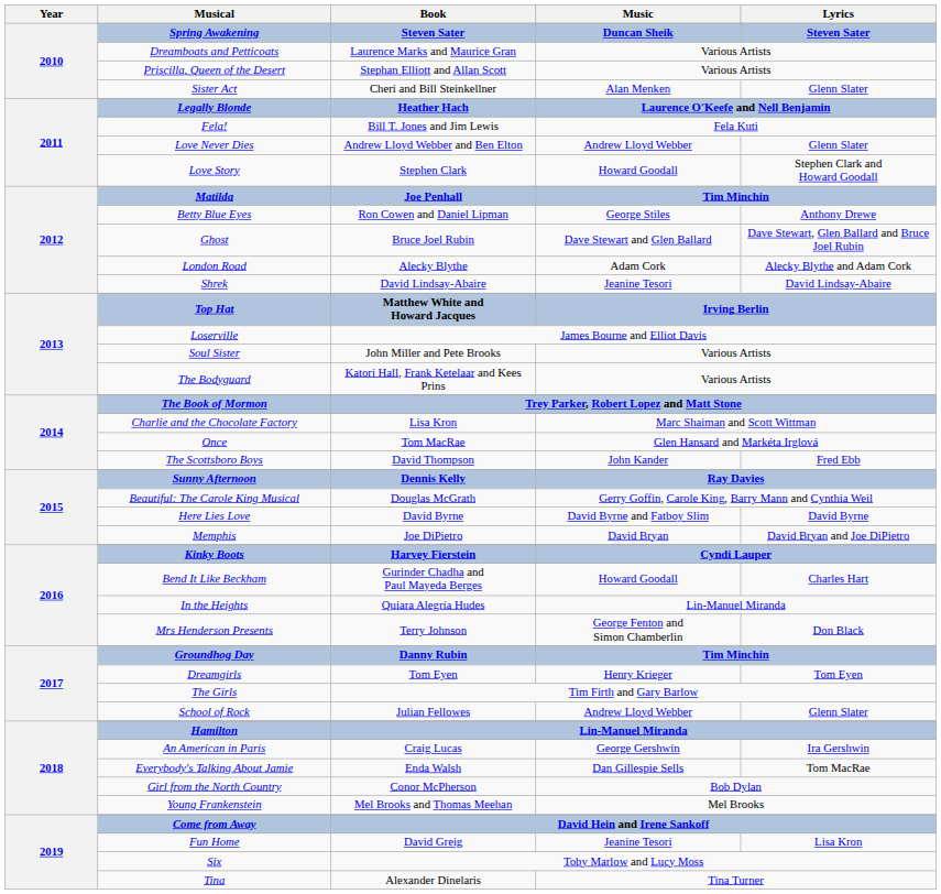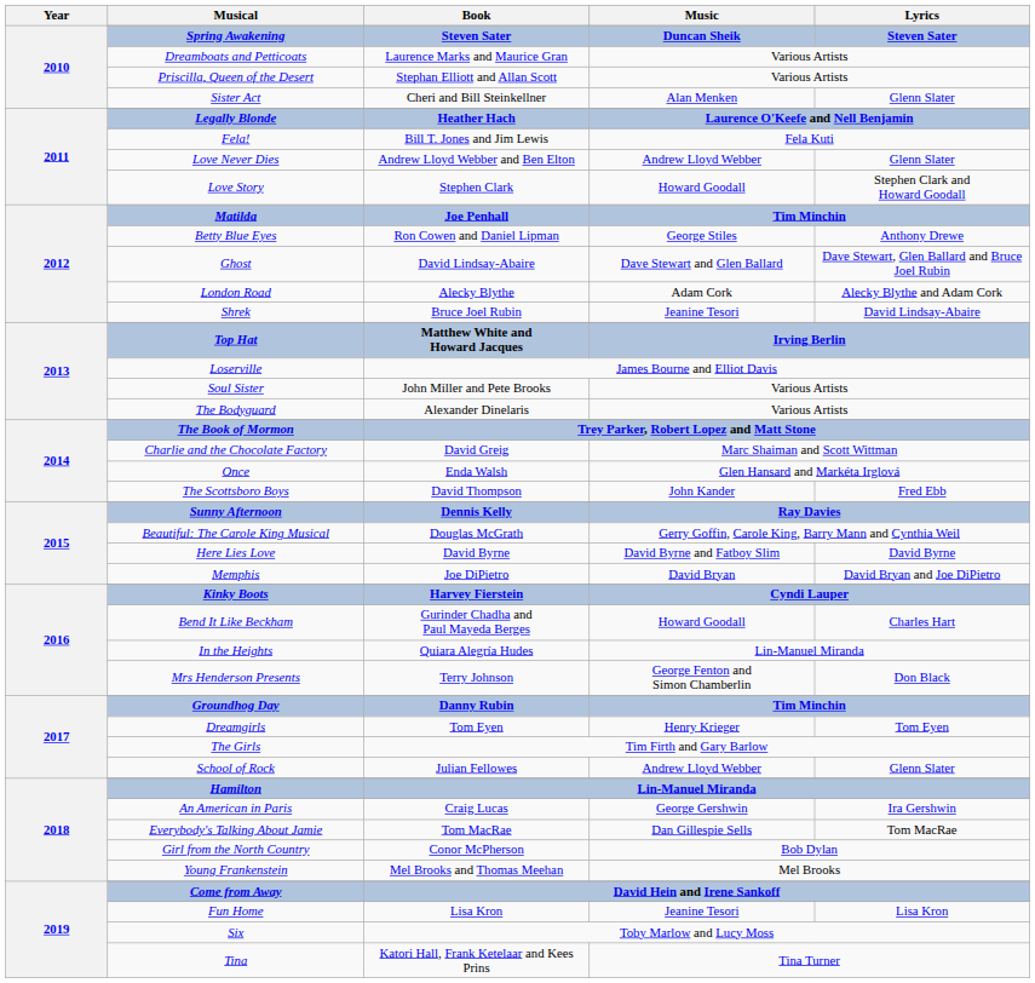 <table class="wikitable" style="width:100%; text-align:center;">
 <tr style="background:#bebebe;">
 <th style="width:10%;">Year</th>
 <th style="width:25%;">Musical</th>
 <th style="width:22%;">Book</th>
 <th style="width:22%;">Music</th>
 <th style="width:22%;">Lyrics</th>
 </tr>
 <tr>
 <th rowspan="5" align="center"><a href='#'>2010</a></th>
 </tr>
 <tr style="background:#B0C4DE">
 <td><strong><em><a href='#'>Spring Awakening</a></em></strong></td>
 <td><strong><a href='#'>Steven Sater</a></strong></td>
 <td><strong><a href='#'>Duncan Sheik</a></strong></td>
 <td><strong><a href='#'>Steven Sater</a></strong></td>
 </tr>
 <tr>
 <td><em><a href='#'>Dreamboats and Petticoats</a></em></td>
 <td><a href='#'>Laurence Marks</a> and <a href='#'>Maurice Gran</a></td>
 <td colspan="2">Various Artists</td>
 </tr>
 <tr>
 <td><em><a href='#'>Priscilla, Queen of the Desert</a></em></td>
 <td><a href='#'>Stephan Elliott</a> and <a href='#'>Allan Scott</a></td>
 <td colspan="2">Various Artists</td>
 </tr>
 <tr>
 <td><em><a href='#'>Sister Act</a></em></td>
 <td>Cheri and Bill Steinkellner</td>
 <td><a href='#'>Alan Menken</a></td>
 <td><a href='#'>Glenn Slater</a></td>
 </tr>
 <tr>
 <th rowspan="5" align="center"><a href='#'>2011</a></th>
 </tr>
 <tr style="background:#B0C4DE">
 <td><strong><em><a href='#'>Legally Blonde</a></em></strong></td>
 <td><strong><a href='#'>Heather Hach</a></strong></td>
 <td colspan="2"><strong><a href='#'>Laurence O'Keefe</a> and <a href='#'>Nell Benjamin</a></strong></td>
 </tr>
 <tr>
 <td><em><a href='#'>Fela!</a></em></td>
 <td><a href='#'>Bill T. Jones</a> and Jim Lewis</td>
 <td colspan="2"><a href='#'>Fela Kuti</a></td>
 </tr>
 <tr>
 <td><em><a href='#'>Love Never Dies</a></em></td>
 <td><a href='#'>Andrew Lloyd Webber</a> and <a href='#'>Ben Elton</a></td>
 <td><a href='#'>Andrew Lloyd Webber</a></td>
 <td><a href='#'>Glenn Slater</a></td>
 </tr>
 <tr>
 <td><em><a href='#'>Love Story</a></em></td>
 <td><a href='#'>Stephen Clark</a></td>
 <td><a href='#'>Howard Goodall</a></td>
 <td>Stephen Clark and <br><a href='#'>Howard Goodall</a></td>
 </tr>
 <tr>
 <th rowspan="6" align="center"><a href='#'>2012</a></th>
 </tr>
 <tr style="background:#B0C4DE">
 <td><strong><em><a href='#'>Matilda</a></em></strong></td>
 <td><strong><a href='#'>Joe Penhall</a></strong></td>
 <td colspan="2"><strong><a href='#'>Tim Minchin</a></strong></td>
 </tr>
 <tr>
 <td><em><a href='#'>Betty Blue Eyes</a></em></td>
 <td><a href='#'>Ron Cowen</a> and <a href='#'>Daniel Lipman</a></td>
 <td><a href='#'>George Stiles</a></td>
 <td><a href='#'>Anthony Drewe</a></td>
 </tr>
 <tr>
 <td><em><a href='#'>Ghost</a></em></td>
-<td><a href='#'>Bruce Joel Rubin</a></td>
+<td><a href='#'>David Lindsay-Abaire</a></td>
 <td><a href='#'>Dave Stewart</a> and <a href='#'>Glen Ballard</a></td>
 <td><a href='#'>Dave Stewart</a>, <a href='#'>Glen Ballard</a> and <a href='#'>Bruce Joel Rubin</a></td>
 </tr>
 <tr>
 <td><em><a href='#'>London Road</a></em></td>
 <td><a href='#'>Alecky Blythe</a></td>
 <td>Adam Cork</td>
 <td><a href='#'>Alecky Blythe</a> and Adam Cork</td>
 </tr>
 <tr>
 <td><em><a href='#'>Shrek</a></em></td>
-<td><a href='#'>David Lindsay-Abaire</a></td>
+<td><a href='#'>Bruce Joel Rubin</a></td>
 <td><a href='#'>Jeanine Tesori</a></td>
 <td><a href='#'>David Lindsay-Abaire</a></td>
 </tr>
 <tr>
 <th rowspan="5" align="center"><a href='#'>2013</a></th>
 </tr>
 <tr style="background:#B0C4DE">
 <td><strong><em><a href='#'>Top Hat</a></em></strong></td>
 <td><strong>Matthew White and <br>Howard Jacques</strong></td>
 <td colspan="2"><strong><a href='#'>Irving Berlin</a></strong></td>
 </tr>
 <tr>
 <td><em><a href='#'>Loserville</a></em></td>
 <td colspan="3"><a href='#'>James Bourne</a> and <a href='#'>Elliot Davis</a></td>
 </tr>
 <tr>
 <td><em><a href='#'>Soul Sister</a></em></td>
 <td>John Miller and Pete Brooks</td>
 <td colspan="2">Various Artists</td>
 </tr>
 <tr>
 <td><em><a href='#'>The Bodyguard</a></em></td>
-<td><a href='#'>Katori Hall</a>, <a href='#'>Frank Ketelaar</a> and Kees Prins</td>
+<td>Alexander Dinelaris</td>
 <td colspan="2">Various Artists</td>
 </tr>
 <tr>
 <th rowspan="5" align="center"><a href='#'>2014</a></th>
 </tr>
 <tr style="background:#B0C4DE">
 <td><strong><em><a href='#'>The Book of Mormon</a></em></strong></td>
 <td colspan="3"><strong><a href='#'>Trey Parker</a>, <a href='#'>Robert Lopez</a> and <a href='#'>Matt Stone</a></strong></td>
 </tr>
 <tr>
 <td><em><a href='#'>Charlie and the Chocolate Factory</a></em></td>
-<td><a href='#'>Lisa Kron</a></td>
+<td><a href='#'>David Greig</a></td>
 <td colspan="2"><a href='#'>Marc Shaiman</a> and <a href='#'>Scott Wittman</a></td>
 </tr>
 <tr>
 <td><em><a href='#'>Once</a></em></td>
-<td><a href='#'>Tom MacRae</a></td>
+<td><a href='#'>Enda Walsh</a></td>
 <td colspan="2"><a href='#'>Glen Hansard</a> and <a href='#'>Markéta Irglová</a></td>
 </tr>
 <tr>
 <td><em><a href='#'>The Scottsboro Boys</a></em></td>
 <td><a href='#'>David Thompson</a></td>
 <td><a href='#'>John Kander</a></td>
 <td><a href='#'>Fred Ebb</a></td>
 </tr>
 <tr>
 <th rowspan="5" align="center"><a href='#'>2015</a></th>
 </tr>
 <tr style="background:#B0C4DE">
 <td><strong><em><a href='#'>Sunny Afternoon</a></em></strong></td>
 <td><strong><a href='#'>Dennis Kelly</a></strong></td>
 <td colspan="2"><strong><a href='#'>Ray Davies</a></strong></td>
 </tr>
 <tr>
 <td><em><a href='#'>Beautiful: The Carole King Musical</a></em></td>
 <td><a href='#'>Douglas McGrath</a></td>
 <td colspan="2"><a href='#'>Gerry Goffin</a>, <a href='#'>Carole King</a>, <a href='#'>Barry Mann</a> and <a href='#'>Cynthia Weil</a></td>
 </tr>
 <tr>
 <td><em><a href='#'>Here Lies Love</a></em></td>
 <td><a href='#'>David Byrne</a></td>
 <td><a href='#'>David Byrne</a> and <a href='#'>Fatboy Slim</a></td>
 <td><a href='#'>David Byrne</a></td>
 </tr>
 <tr>
 <td><em><a href='#'>Memphis</a></em></td>
 <td><a href='#'>Joe DiPietro</a></td>
 <td><a href='#'>David Bryan</a></td>
 <td><a href='#'>David Bryan</a> and <a href='#'>Joe DiPietro</a></td>
 </tr>
 <tr>
 <th rowspan="5" align="center"><a href='#'>2016</a></th>
 </tr>
 <tr style="background:#B0C4DE">
 <td><strong><em><a href='#'>Kinky Boots</a></em></strong></td>
 <td><strong><a href='#'>Harvey Fierstein</a></strong></td>
 <td colspan="2"><strong><a href='#'>Cyndi Lauper</a></strong></td>
 </tr>
 <tr>
 <td><em><a href='#'>Bend It Like Beckham</a></em></td>
 <td><a href='#'>Gurinder Chadha</a> and <br><a href='#'>Paul Mayeda Berges</a></td>
 <td><a href='#'>Howard Goodall</a></td>
 <td><a href='#'>Charles Hart</a></td>
 </tr>
 <tr>
 <td><em><a href='#'>In the Heights</a></em></td>
 <td><a href='#'>Quiara Alegría Hudes</a></td>
 <td colspan="2"><a href='#'>Lin-Manuel Miranda</a></td>
 </tr>
 <tr>
 <td><em><a href='#'>Mrs Henderson Presents</a></em></td>
 <td><a href='#'>Terry Johnson</a></td>
 <td><a href='#'>George Fenton</a> and <br>Simon Chamberlin</td>
 <td><a href='#'>Don Black</a></td>
 </tr>
 <tr>
 <th rowspan="5" align="center"><a href='#'>2017</a></th>
 </tr>
 <tr style="background:#B0C4DE">
 <td><strong><em><a href='#'>Groundhog Day</a></em></strong></td>
 <td><strong><a href='#'>Danny Rubin</a></strong></td>
 <td colspan="2"><strong><a href='#'>Tim Minchin</a></strong></td>
 </tr>
 <tr>
 <td><em><a href='#'>Dreamgirls</a></em></td>
 <td><a href='#'>Tom Eyen</a></td>
 <td><a href='#'>Henry Krieger</a></td>
 <td><a href='#'>Tom Eyen</a></td>
 </tr>
 <tr>
 <td><em><a href='#'>The Girls</a></em></td>
 <td colspan="3"><a href='#'>Tim Firth</a> and <a href='#'>Gary Barlow</a></td>
 </tr>
 <tr>
 <td><em><a href='#'>School of Rock</a></em></td>
 <td><a href='#'>Julian Fellowes</a></td>
 <td><a href='#'>Andrew Lloyd Webber</a></td>
 <td><a href='#'>Glenn Slater</a></td>
 </tr>
 <tr>
 <th rowspan="6"><a href='#'>2018</a></th>
 </tr>
 <tr style="background:#B0C4DE">
 <td><strong><em><a href='#'><em>Hamilton</em></a></em></strong></td>
 <td colspan="3"><strong><a href='#'>Lin-Manuel Miranda</a></strong></td>
 </tr>
 <tr>
 <td><a href='#'><em>An American in Paris</em></a></td>
 <td><a href='#'>Craig Lucas</a></td>
 <td><a href='#'>George Gershwin</a></td>
 <td><a href='#'>Ira Gershwin</a></td>
 </tr>
 <tr>
 <td><em><a href='#'>Everybody's Talking About Jamie</a></em></td>
-<td><a href='#'>Enda Walsh</a></td>
+<td><a href='#'>Tom MacRae</a></td>
 <td><a href='#'>Dan Gillespie Sells</a></td>
 <td>Tom MacRae</td>
 </tr>
 <tr>
 <td><a href='#'><em>Girl from the North Country</em></a></td>
 <td><a href='#'>Conor McPherson</a></td>
 <td colspan="2"><a href='#'>Bob Dylan</a></td>
 </tr>
 <tr>
 <td><a href='#'><em>Young Frankenstein</em></a></td>
 <td><a href='#'>Mel Brooks</a> and <a href='#'>Thomas Meehan</a></td>
 <td colspan="2">Mel Brooks</td>
 </tr>
 <tr>
 <th rowspan=5 align=center><a href='#'>2019</a></th>
 </tr>
 <tr style="background:#B0C4DE">
 <td><strong><em><a href='#'>Come from Away</a></em></strong></td>
 <td colspan=3 ><strong><a href='#'>David Hein</a> and <a href='#'>Irene Sankoff</a></strong></td>
 </tr>
 <tr>
 <td><em><a href='#'>Fun Home</a></em></td>
-<td><a href='#'>David Greig</a></td>
+<td><a href='#'>Lisa Kron</a></td>
 <td><a href='#'>Jeanine Tesori</a></td>
 <td><a href='#'>Lisa Kron</a></td>
 </tr>
 <tr>
 <td><em><a href='#'>Six</a></em></td>
 <td colspan=3><a href='#'>Toby Marlow</a> and <a href='#'>Lucy Moss</a></td>
 </tr>
 <tr>
 <td><em><a href='#'>Tina</a></em></td>
-<td>Alexander Dinelaris</td>
+<td><a href='#'>Katori Hall</a>, <a href='#'>Frank Ketelaar</a> and Kees Prins</td>
 <td colspan=2><a href='#'>Tina Turner</a></td>
 </tr>
 </table>
